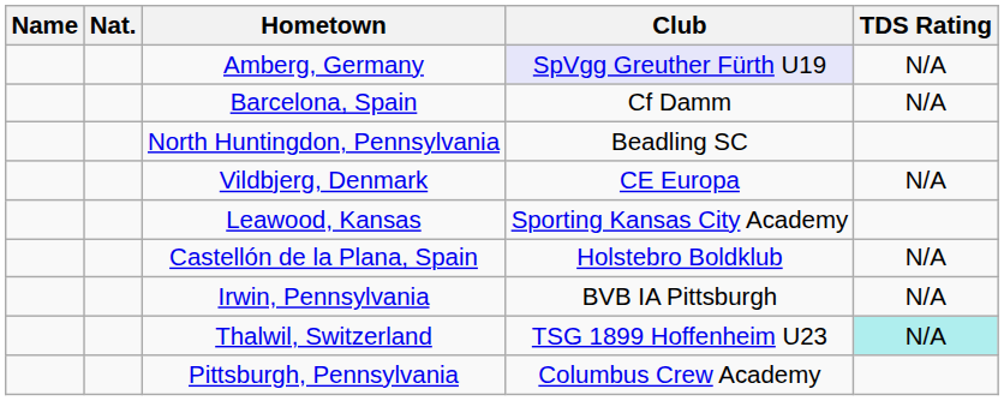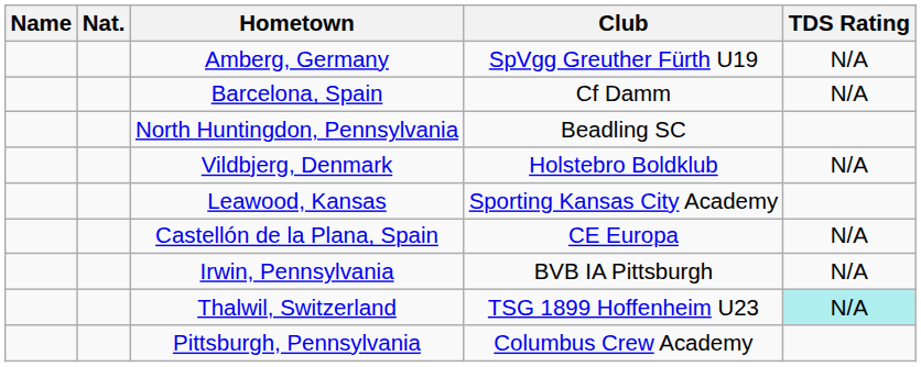 <table class="wikitable" style="font-size:90%; text-align:center;" border="1">
 <tr>
 <th>Name</th>
 <th>Nat.</th>
 <th>Hometown</th>
 <th>Club</th>
 <th>TDS Rating</th>
 </tr>
 <tr>
 <td></td>
 <td></td>
 <td><a href='#'>Amberg, Germany</a></td>
-<td style="background: lavender;"><a href='#'>SpVgg Greuther Fürth</a> U19</td>
+<td><a href='#'>SpVgg Greuther Fürth</a> U19</td>
 <td>N/A</td>
 </tr>
 <tr>
 <td></td>
 <td></td>
 <td><a href='#'>Barcelona, Spain</a></td>
 <td>Cf Damm</td>
 <td>N/A</td>
 </tr>
 <tr>
 <td></td>
 <td></td>
 <td><a href='#'>North Huntingdon, Pennsylvania</a></td>
 <td>Beadling SC</td>
 <td></td>
 </tr>
 <tr>
 <td></td>
 <td></td>
 <td><a href='#'>Vildbjerg, Denmark</a></td>
-<td><a href='#'>CE Europa</a></td>
+<td><a href='#'>Holstebro Boldklub</a></td>
 <td>N/A</td>
 </tr>
 <tr>
 <td></td>
 <td></td>
 <td><a href='#'>Leawood, Kansas</a></td>
 <td><a href='#'>Sporting Kansas City</a> Academy</td>
 <td></td>
 </tr>
 <tr>
 <td></td>
 <td></td>
 <td><a href='#'>Castellón de la Plana, Spain</a></td>
-<td><a href='#'>Holstebro Boldklub</a></td>
+<td><a href='#'>CE Europa</a></td>
 <td>N/A</td>
 </tr>
 <tr>
 <td></td>
 <td></td>
 <td><a href='#'>Irwin, Pennsylvania</a></td>
 <td>BVB IA Pittsburgh</td>
 <td>N/A</td>
 </tr>
 <tr>
 <td></td>
 <td></td>
 <td><a href='#'>Thalwil, Switzerland</a></td>
 <td><a href='#'>TSG 1899 Hoffenheim</a> U23</td>
 <td style="background: paleturquoise;">N/A</td>
 </tr>
 <tr>
 <td></td>
 <td></td>
 <td><a href='#'>Pittsburgh, Pennsylvania</a></td>
 <td><a href='#'>Columbus Crew</a> Academy</td>
 <td></td>
 </tr>
 </table>
